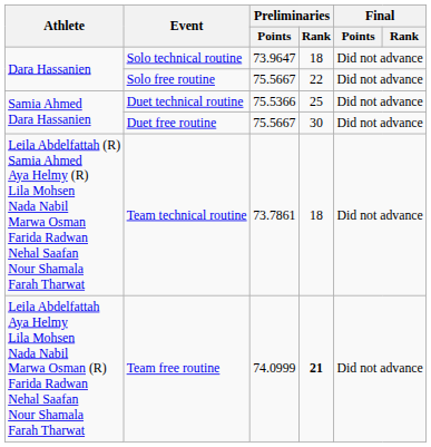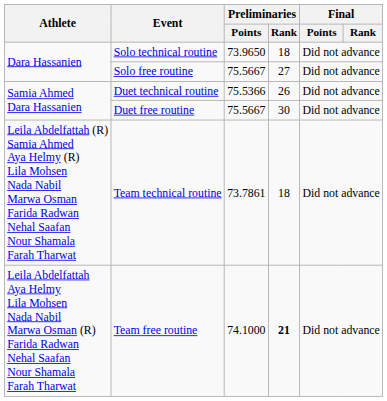 <table class=wikitable style="font-size:90%">
 <tr>
 <th rowspan="2">Athlete</th>
 <th rowspan="2">Event</th>
 <th colspan="2">Preliminaries</th>
 <th colspan="2">Final</th>
 </tr>
 <tr style="font-size:95%">
 <th>Points</th>
 <th>Rank</th>
 <th>Points</th>
 <th>Rank</th>
 </tr>
 <tr align=center>
 <td align=left rowspan=2><a href='#'>Dara Hassanien</a></td>
 <td align=left><a href='#'>Solo technical routine</a></td>
-<td>73.9647</td>
+<td>73.9650</td>
 <td>18</td>
 <td colspan=2>Did not advance</td>
 </tr>
 <tr align=center>
 <td align=left><a href='#'>Solo free routine</a></td>
 <td>75.5667</td>
-<td>22</td>
+<td>27</td>
 <td colspan=2>Did not advance</td>
 </tr>
 <tr align=center>
 <td align=left rowspan=2><a href='#'>Samia Ahmed</a><br><a href='#'>Dara Hassanien</a></td>
 <td align=left><a href='#'>Duet technical routine</a></td>
 <td>75.5366</td>
-<td>25</td>
+<td>26</td>
 <td colspan=2>Did not advance</td>
 </tr>
 <tr align=center>
 <td align=left><a href='#'>Duet free routine</a></td>
 <td>75.5667</td>
 <td>30</td>
 <td colspan=2>Did not advance</td>
 </tr>
 <tr align=center>
 <td align=left><a href='#'>Leila Abdelfattah</a> (R)<br><a href='#'>Samia Ahmed</a><br><a href='#'>Aya Helmy</a> (R)<br><a href='#'>Lila Mohsen</a><br><a href='#'>Nada Nabil</a><br><a href='#'>Marwa Osman</a><br><a href='#'>Farida Radwan</a><br><a href='#'>Nehal Saafan</a><br><a href='#'>Nour Shamala</a><br><a href='#'>Farah Tharwat</a></td>
 <td align=left><a href='#'>Team technical routine</a></td>
 <td>73.7861</td>
 <td>18</td>
 <td colspan=2>Did not advance</td>
 </tr>
 <tr align=center>
 <td align=left><a href='#'>Leila Abdelfattah</a><br><a href='#'>Aya Helmy</a><br><a href='#'>Lila Mohsen</a><br><a href='#'>Nada Nabil</a><br><a href='#'>Marwa Osman</a> (R)<br><a href='#'>Farida Radwan</a><br><a href='#'>Nehal Saafan</a><br><a href='#'>Nour Shamala</a><br><a href='#'>Farah Tharwat</a></td>
 <td align=left><a href='#'>Team free routine</a></td>
-<td>74.0999</td>
+<td>74.1000</td>
 <td><strong>21</strong></td>
 <td colspan=2>Did not advance</td>
 </tr>
 </table>
